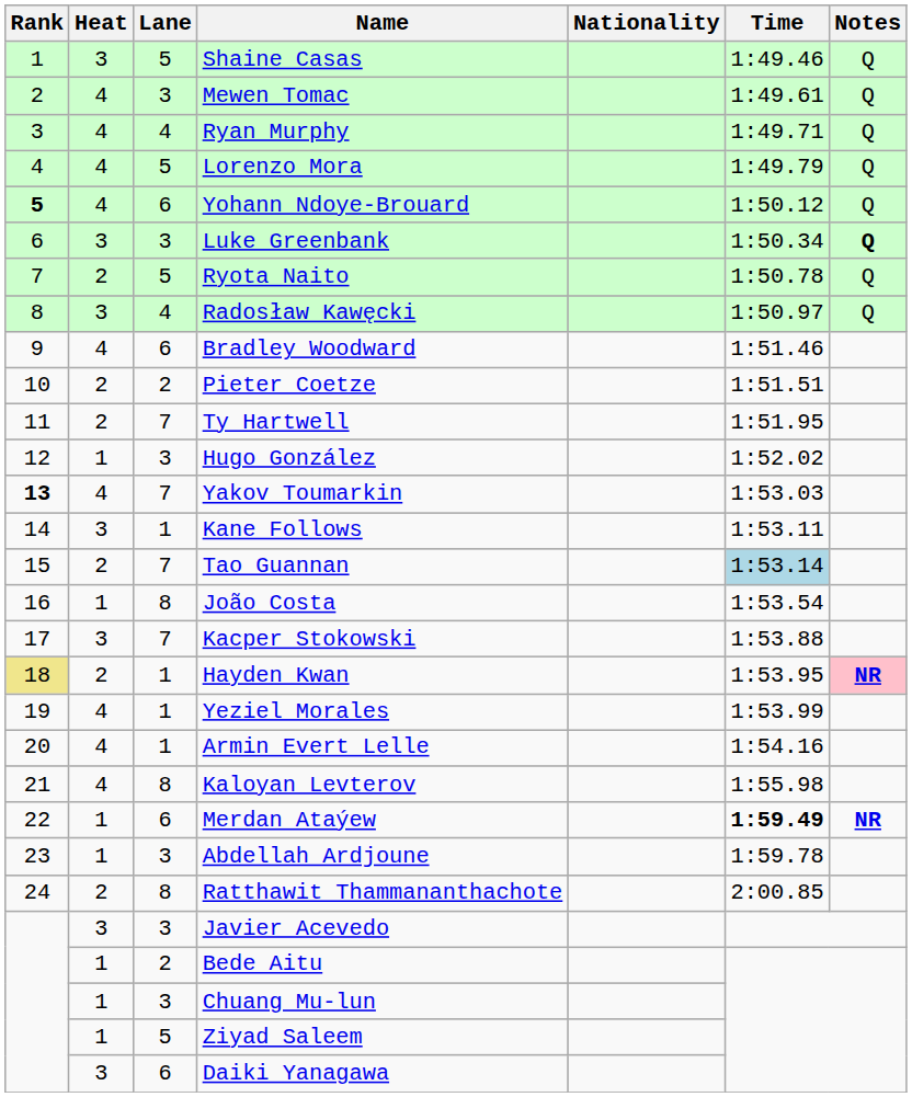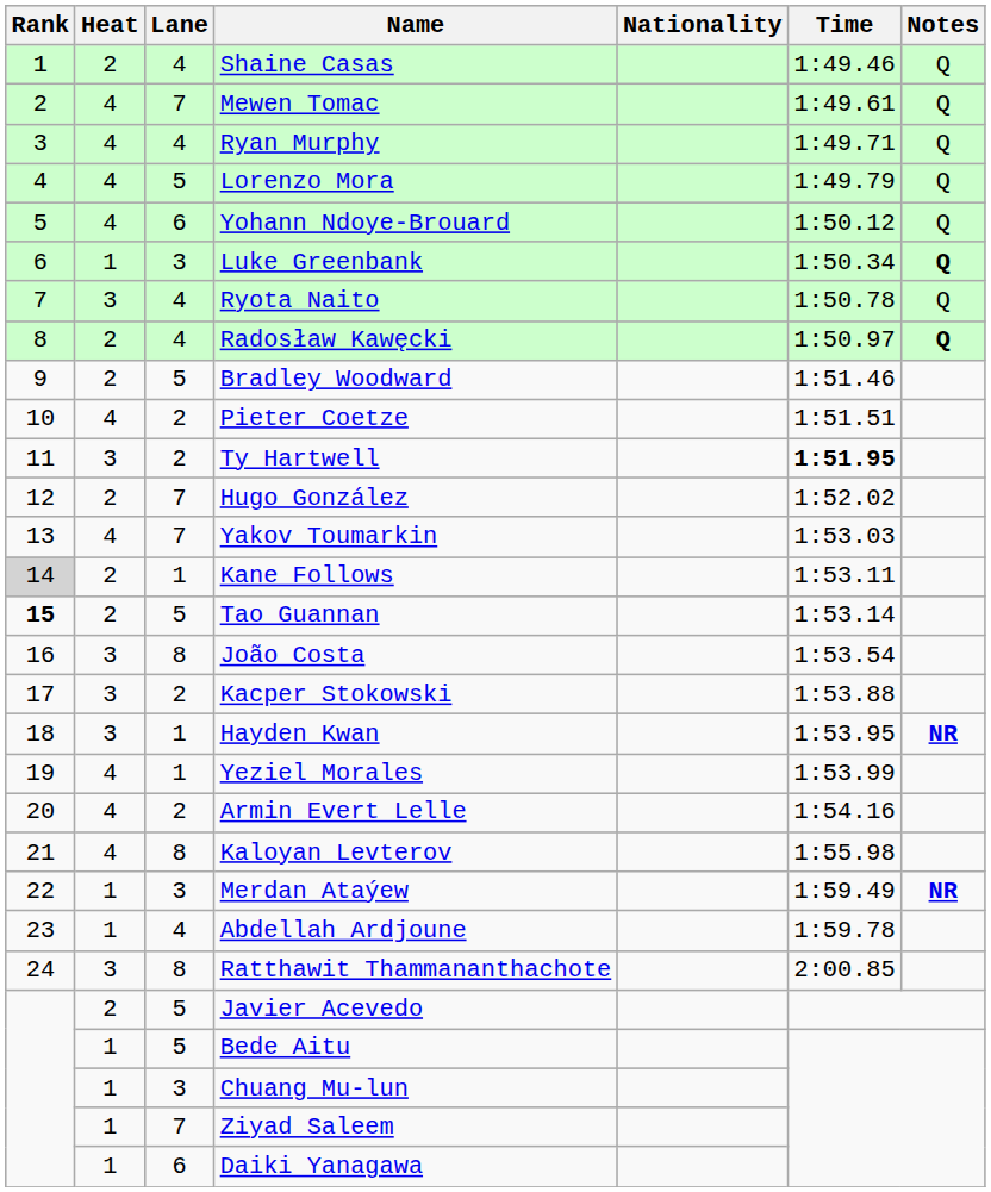 <table class="wikitable sortable" style="text-align:center">
 <tr>
 <th>Rank</th>
 <th>Heat</th>
 <th>Lane</th>
 <th>Name</th>
 <th>Nationality</th>
 <th>Time</th>
 <th>Notes</th>
 </tr>
 <tr bgcolor=ccffcc>
 <td>1</td>
-<td>3</td>
-<td>5</td>
+<td>2</td>
+<td>4</td>
 <td align=left><a href='#'>Shaine Casas</a></td>
 <td align=left></td>
 <td>1:49.46</td>
 <td>Q</td>
 </tr>
 <tr bgcolor=ccffcc>
 <td>2</td>
 <td>4</td>
-<td>3</td>
+<td>7</td>
 <td align=left><a href='#'>Mewen Tomac</a></td>
 <td align=left></td>
 <td>1:49.61</td>
 <td>Q</td>
 </tr>
 <tr bgcolor=ccffcc>
 <td>3</td>
 <td>4</td>
 <td>4</td>
 <td align=left><a href='#'>Ryan Murphy</a></td>
 <td align=left></td>
 <td>1:49.71</td>
 <td>Q</td>
 </tr>
 <tr bgcolor=ccffcc>
 <td>4</td>
 <td>4</td>
 <td>5</td>
 <td align=left><a href='#'>Lorenzo Mora</a></td>
 <td align=left></td>
 <td>1:49.79</td>
 <td>Q</td>
 </tr>
 <tr bgcolor=ccffcc>
-<td><strong>5</strong></td>
+<td>5</td>
 <td>4</td>
 <td>6</td>
 <td align=left><a href='#'>Yohann Ndoye-Brouard</a></td>
 <td align=left></td>
 <td>1:50.12</td>
 <td>Q</td>
 </tr>
 <tr bgcolor=ccffcc>
 <td>6</td>
-<td>3</td>
+<td>1</td>
 <td>3</td>
 <td align=left><a href='#'>Luke Greenbank</a></td>
 <td align=left></td>
 <td>1:50.34</td>
 <td><strong>Q</strong></td>
 </tr>
 <tr bgcolor=ccffcc>
 <td>7</td>
-<td>2</td>
-<td>5</td>
+<td>3</td>
+<td>4</td>
 <td align=left><a href='#'>Ryota Naito</a></td>
 <td align=left></td>
 <td>1:50.78</td>
 <td>Q</td>
 </tr>
 <tr bgcolor=ccffcc>
 <td>8</td>
-<td>3</td>
+<td>2</td>
 <td>4</td>
 <td align=left><a href='#'>Radosław Kawęcki</a></td>
 <td align=left></td>
 <td>1:50.97</td>
-<td>Q</td>
+<td><strong>Q</strong></td>
 </tr>
 <tr>
 <td>9</td>
-<td>4</td>
-<td>6</td>
+<td>2</td>
+<td>5</td>
 <td align=left><a href='#'>Bradley Woodward</a></td>
 <td align=left></td>
 <td>1:51.46</td>
 <td></td>
 </tr>
 <tr>
 <td>10</td>
-<td>2</td>
+<td>4</td>
 <td>2</td>
 <td align=left><a href='#'>Pieter Coetze</a></td>
 <td align=left></td>
 <td>1:51.51</td>
 <td></td>
 </tr>
 <tr>
 <td>11</td>
+<td>3</td>
 <td>2</td>
-<td>7</td>
 <td align=left><a href='#'>Ty Hartwell</a></td>
 <td align=left></td>
-<td>1:51.95</td>
+<td><strong>1:51.95</strong></td>
 <td></td>
 </tr>
 <tr>
 <td>12</td>
-<td>1</td>
-<td>3</td>
+<td>2</td>
+<td>7</td>
 <td align=left><a href='#'>Hugo González</a></td>
 <td align=left></td>
 <td>1:52.02</td>
 <td></td>
 </tr>
 <tr>
-<td><strong>13</strong></td>
+<td>13</td>
 <td>4</td>
 <td>7</td>
 <td align=left><a href='#'>Yakov Toumarkin</a></td>
 <td align=left></td>
 <td>1:53.03</td>
 <td></td>
 </tr>
 <tr>
-<td>14</td>
-<td>3</td>
+<td style="background: lightgrey;">14</td>
+<td>2</td>
 <td>1</td>
 <td align=left><a href='#'>Kane Follows</a></td>
 <td align=left></td>
 <td>1:53.11</td>
 <td></td>
 </tr>
 <tr>
-<td>15</td>
+<td><strong>15</strong></td>
 <td>2</td>
-<td>7</td>
+<td>5</td>
 <td align=left><a href='#'>Tao Guannan</a></td>
 <td align=left></td>
-<td style="background: lightblue;">1:53.14</td>
+<td>1:53.14</td>
 <td></td>
 </tr>
 <tr>
 <td>16</td>
-<td>1</td>
+<td>3</td>
 <td>8</td>
 <td align=left><a href='#'>João Costa</a></td>
 <td align=left></td>
 <td>1:53.54</td>
 <td></td>
 </tr>
 <tr>
 <td>17</td>
 <td>3</td>
-<td>7</td>
+<td>2</td>
 <td align=left><a href='#'>Kacper Stokowski</a></td>
 <td align=left></td>
 <td>1:53.88</td>
 <td></td>
 </tr>
 <tr>
-<td style="background: khaki;">18</td>
-<td>2</td>
+<td>18</td>
+<td>3</td>
 <td>1</td>
 <td align=left><a href='#'>Hayden Kwan</a></td>
 <td align=left></td>
 <td>1:53.95</td>
-<td style="background: pink;"><strong><a href='#'>NR</a></strong></td>
+<td><strong><a href='#'>NR</a></strong></td>
 </tr>
 <tr>
 <td>19</td>
 <td>4</td>
 <td>1</td>
 <td align=left><a href='#'>Yeziel Morales</a></td>
 <td align=left></td>
 <td>1:53.99</td>
 <td></td>
 </tr>
 <tr>
 <td>20</td>
 <td>4</td>
-<td>1</td>
+<td>2</td>
 <td align=left><a href='#'>Armin Evert Lelle</a></td>
 <td align=left></td>
 <td>1:54.16</td>
 <td></td>
 </tr>
 <tr>
 <td>21</td>
 <td>4</td>
 <td>8</td>
 <td align=left><a href='#'>Kaloyan Levterov</a></td>
 <td align=left></td>
 <td>1:55.98</td>
 <td></td>
 </tr>
 <tr>
 <td>22</td>
 <td>1</td>
-<td>6</td>
+<td>3</td>
 <td align=left><a href='#'>Merdan Ataýew</a></td>
 <td align=left></td>
-<td><strong>1:59.49</strong></td>
+<td>1:59.49</td>
 <td><strong><a href='#'>NR</a></strong></td>
 </tr>
 <tr>
 <td>23</td>
 <td>1</td>
-<td>3</td>
+<td>4</td>
 <td align=left><a href='#'>Abdellah Ardjoune</a></td>
 <td align=left></td>
 <td>1:59.78</td>
 <td></td>
 </tr>
 <tr>
 <td>24</td>
-<td>2</td>
+<td>3</td>
 <td>8</td>
 <td align=left><a href='#'>Ratthawit Thammananthachote</a></td>
 <td align=left></td>
 <td>2:00.85</td>
 <td></td>
 </tr>
 <tr>
 <td rowspan=5></td>
-<td>3</td>
-<td>3</td>
+<td>2</td>
+<td>5</td>
 <td align=left><a href='#'>Javier Acevedo</a></td>
 <td align=left></td>
 <td colspan=2></td>
 </tr>
 <tr>
 <td>1</td>
-<td>2</td>
+<td>5</td>
 <td align=left><a href='#'>Bede Aitu</a></td>
 <td align=left></td>
 <td colspan=2 rowspan=4></td>
 </tr>
 <tr>
 <td>1</td>
 <td>3</td>
 <td align=left><a href='#'>Chuang Mu-lun</a></td>
 <td align=left></td>
 </tr>
 <tr>
 <td>1</td>
-<td>5</td>
+<td>7</td>
 <td align=left><a href='#'>Ziyad Saleem</a></td>
 <td align=left></td>
 </tr>
 <tr>
-<td>3</td>
+<td>1</td>
 <td>6</td>
 <td align=left><a href='#'>Daiki Yanagawa</a></td>
 <td align=left></td>
 </tr>
 </table>
